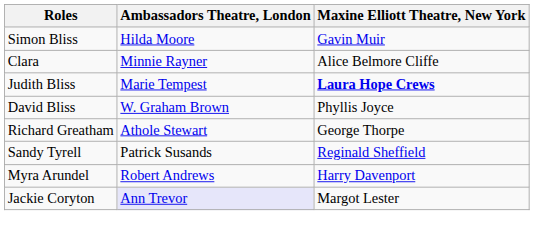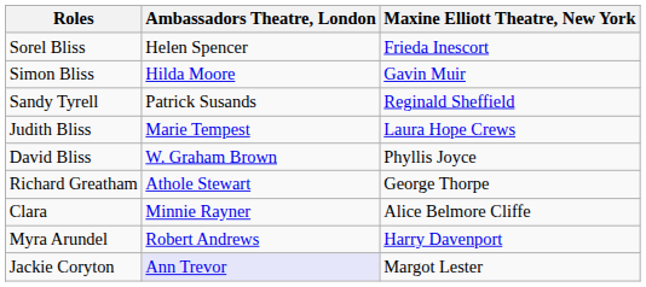 <table class="wikitable plainrowheaders" style="text-align: left; margin-right: 0;">
 <tr>
 <th scope="col">Roles</th>
 <th scope="col">Ambassadors Theatre, London</th>
 <th scope="col">Maxine Elliott Theatre, New York</th>
 </tr>
 <tr>
+<td>Sorel Bliss</td>
+<td>Helen Spencer</td>
+<td><a href='#'>Frieda Inescort</a></td>
+</tr>
+<tr>
 <td>Simon Bliss</td>
 <td><a href='#'>Hilda Moore</a></td>
 <td><a href='#'>Gavin Muir</a></td>
 </tr>
 <tr>
-<td>Clara</td>
-<td><a href='#'>Minnie Rayner</a></td>
-<td>Alice Belmore Cliffe</td>
+<td>Sandy Tyrell</td>
+<td>Patrick Susands</td>
+<td><a href='#'>Reginald Sheffield</a></td>
 </tr>
 <tr>
 <td>Judith Bliss</td>
 <td><a href='#'>Marie Tempest</a></td>
-<td><strong><a href='#'>Laura Hope Crews</a></strong></td>
+<td><a href='#'>Laura Hope Crews</a></td>
 </tr>
 <tr>
 <td>David Bliss</td>
 <td><a href='#'>W. Graham Brown</a></td>
 <td>Phyllis Joyce</td>
 </tr>
 <tr>
 <td>Richard Greatham</td>
 <td><a href='#'>Athole Stewart</a></td>
 <td>George Thorpe</td>
 </tr>
 <tr>
-<td>Sandy Tyrell</td>
-<td>Patrick Susands</td>
-<td><a href='#'>Reginald Sheffield</a></td>
+<td>Clara</td>
+<td><a href='#'>Minnie Rayner</a></td>
+<td>Alice Belmore Cliffe</td>
 </tr>
 <tr>
 <td>Myra Arundel</td>
 <td><a href='#'>Robert Andrews</a></td>
 <td><a href='#'>Harry Davenport</a></td>
 </tr>
 <tr>
 <td>Jackie Coryton</td>
 <td style="background: lavender;"><a href='#'>Ann Trevor</a></td>
 <td>Margot Lester</td>
 </tr>
 </table>
